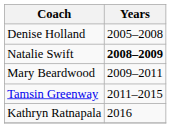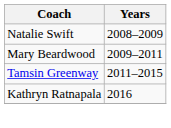 <table class="wikitable collapsible">
 <tr>
 <th>Coach</th>
 <th>Years</th>
 </tr>
 <tr>
-<td> Denise Holland </td>
-<td>2005–2008</td>
-</tr>
-<tr>
 <td> Natalie Swift </td>
-<td><strong>2008–2009</strong></td>
+<td>2008–2009</td>
 </tr>
 <tr>
 <td> Mary Beardwood </td>
 <td>2009–2011</td>
 </tr>
 <tr>
 <td> <a href='#'>Tamsin Greenway</a></td>
 <td>2011–2015</td>
 </tr>
 <tr>
 <td> Kathryn Ratnapala </td>
 <td>2016</td>
 </tr>
 <tr>
 </tr>
 </table>
